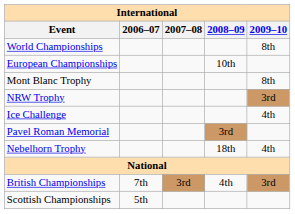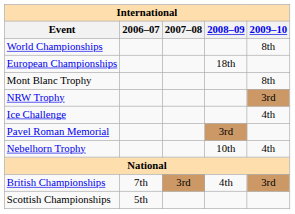 <table class="wikitable" style="text-align:center">
 <tr>
 <th style="background-color: #ffdead; " colspan=5 align=center><strong>International</strong></th>
 </tr>
 <tr>
 <th>Event</th>
 <th>2006–07</th>
 <th>2007–08</th>
 <th><a href='#'>2008–09</a></th>
 <th><a href='#'>2009–10</a></th>
 </tr>
 <tr>
 <td align=left><a href='#'>World Championships</a></td>
 <td></td>
 <td></td>
 <td></td>
 <td>8th</td>
 </tr>
 <tr>
 <td align=left><a href='#'>European Championships</a></td>
 <td></td>
 <td></td>
-<td>10th</td>
+<td>18th</td>
 <td></td>
 </tr>
 <tr>
 <td align=left>Mont Blanc Trophy</td>
 <td></td>
 <td></td>
 <td></td>
 <td>8th</td>
 </tr>
 <tr>
 <td align=left><a href='#'>NRW Trophy</a></td>
 <td></td>
 <td></td>
 <td></td>
 <td bgcolor=cc9966>3rd</td>
 </tr>
 <tr>
 <td align=left><a href='#'>Ice Challenge</a></td>
 <td></td>
 <td></td>
 <td></td>
 <td>4th</td>
 </tr>
 <tr>
 <td align=left><a href='#'>Pavel Roman Memorial</a></td>
 <td></td>
 <td></td>
 <td bgcolor=cc9966>3rd</td>
 <td></td>
 </tr>
 <tr>
 <td align=left><a href='#'>Nebelhorn Trophy</a></td>
 <td></td>
 <td></td>
-<td>18th</td>
+<td>10th</td>
 <td>4th</td>
 </tr>
 <tr>
 <th style="background-color: #ffdead; " colspan=5 align=center><strong>National</strong></th>
 </tr>
 <tr>
 <td align=left><a href='#'>British Championships</a></td>
 <td>7th</td>
 <td bgcolor=cc9966>3rd</td>
 <td>4th</td>
 <td bgcolor=cc9966>3rd</td>
 </tr>
 <tr>
 <td align=left>Scottish Championships</td>
 <td>5th</td>
 <td></td>
 <td></td>
 <td></td>
 </tr>
 </table>
